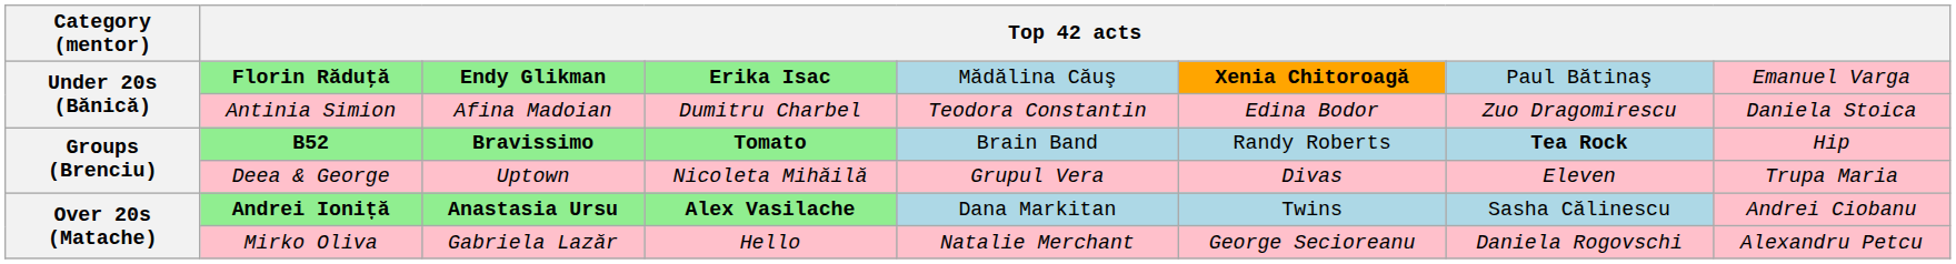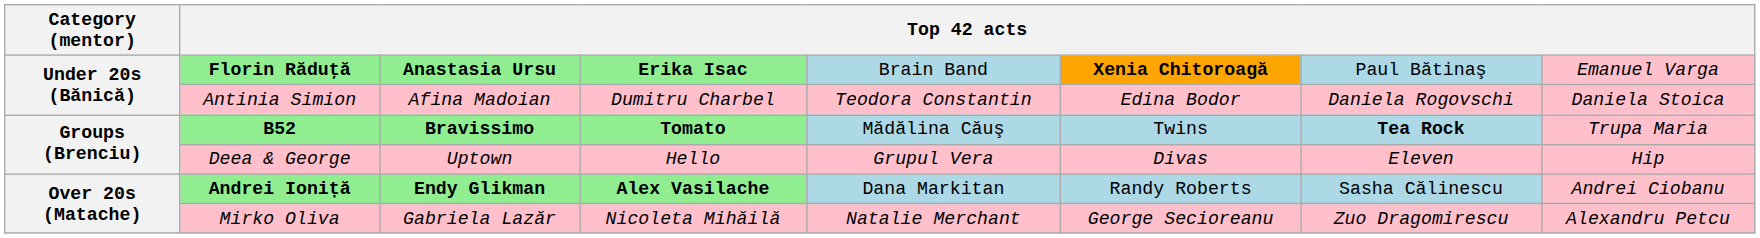 <table class="wikitable" style="text-align:center">
 <tr>
 <th style="width:10%;">Category (mentor)</th>
 <th colspan="7">Top 42 acts</th>
 </tr>
 <tr>
 <th rowspan="2">Under 20s (Bănică)</th>
 <td bgcolor=lightgreen><strong>Florin Răduţă</strong></td>
-<td bgcolor=lightgreen><strong>Endy Glikman</strong></td>
+<td bgcolor=lightgreen><strong>Anastasia Ursu</strong></td>
 <td bgcolor=lightgreen><strong>Erika Isac</strong></td>
-<td bgcolor=lightblue>Mădălina Căuş</td>
+<td bgcolor=lightblue>Brain Band</td>
 <td bgcolor=orange><strong>Xenia Chitoroagă</strong></td>
 <td bgcolor=lightblue>Paul Bătinaş</td>
 <td bgcolor=pink><em>Emanuel Varga</em></td>
 </tr>
 <tr>
 <td bgcolor=pink><em>Antinia Simion</em></td>
 <td bgcolor=pink><em>Afina Madoian</em></td>
 <td bgcolor=pink><em>Dumitru Charbel</em></td>
 <td bgcolor=pink><em>Teodora Constantin</em></td>
 <td bgcolor=pink><em>Edina Bodor</em></td>
-<td bgcolor=pink><em>Zuo Dragomirescu</em></td>
+<td bgcolor=pink><em>Daniela Rogovschi</em></td>
 <td bgcolor=pink><em>Daniela Stoica</em></td>
 </tr>
 <tr>
 <th rowspan="2">Groups (Brenciu)</th>
 <td bgcolor=lightgreen><strong>B52</strong></td>
 <td bgcolor=lightgreen><strong>Bravissimo</strong></td>
 <td bgcolor=lightgreen><strong>Tomato</strong></td>
-<td bgcolor=lightblue>Brain Band</td>
-<td bgcolor=lightblue>Randy Roberts</td>
+<td bgcolor=lightblue>Mădălina Căuş</td>
+<td bgcolor=lightblue>Twins</td>
 <td bgcolor=lightblue><strong>Tea Rock</strong></td>
-<td bgcolor=pink><em>Hip</em></td>
+<td bgcolor=pink><em>Trupa Maria</em></td>
 </tr>
 <tr>
 <td bgcolor=pink><em>Deea & George</em></td>
 <td bgcolor=pink><em>Uptown</em></td>
-<td bgcolor=pink><em>Nicoleta Mihăilă</em></td>
+<td bgcolor=pink><em>Hello</em></td>
 <td bgcolor=pink><em>Grupul Vera</em></td>
 <td bgcolor=pink><em>Divas</em></td>
 <td bgcolor=pink><em>Eleven</em></td>
-<td bgcolor=pink><em>Trupa Maria</em></td>
+<td bgcolor=pink><em>Hip</em></td>
 </tr>
 <tr>
 <th rowspan="2">Over 20s (Matache)</th>
 <td bgcolor=lightgreen><strong>Andrei Ioniță</strong></td>
-<td bgcolor=lightgreen><strong>Anastasia Ursu</strong></td>
+<td bgcolor=lightgreen><strong>Endy Glikman</strong></td>
 <td bgcolor=lightgreen><strong>Alex Vasilache</strong></td>
 <td bgcolor=lightblue>Dana Markitan</td>
-<td bgcolor=lightblue>Twins</td>
+<td bgcolor=lightblue>Randy Roberts</td>
 <td bgcolor=lightblue>Sasha Călinescu</td>
 <td bgcolor=pink><em>Andrei Ciobanu</em></td>
 </tr>
 <tr>
 <td bgcolor=pink><em>Mirko Oliva</em></td>
 <td bgcolor=pink><em>Gabriela Lazăr</em></td>
-<td bgcolor=pink><em>Hello</em></td>
+<td bgcolor=pink><em>Nicoleta Mihăilă</em></td>
 <td bgcolor=pink><em>Natalie Merchant</em></td>
 <td bgcolor=pink><em>George Secioreanu</em></td>
-<td bgcolor=pink><em>Daniela Rogovschi</em></td>
+<td bgcolor=pink><em>Zuo Dragomirescu</em></td>
 <td bgcolor=pink><em>Alexandru Petcu</em></td>
 </tr>
 </table>
